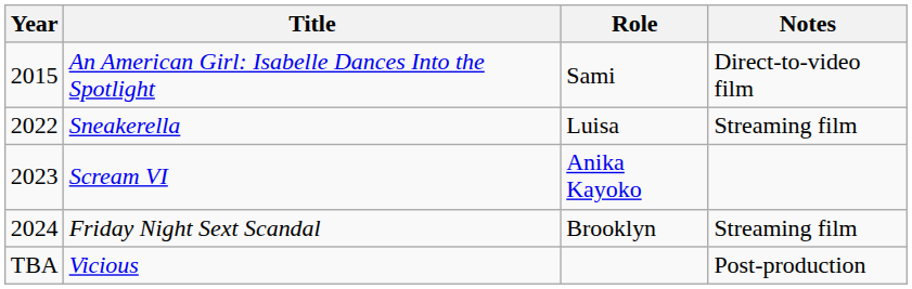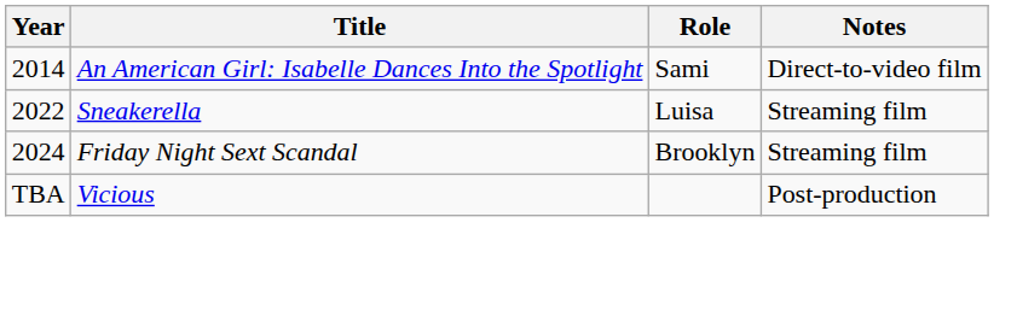 <table class="wikitable sortable">
 <tr>
 <th>Year</th>
 <th>Title</th>
 <th>Role</th>
 <th class="unsortable">Notes</th>
 </tr>
 <tr>
-<td>2015</td>
+<td>2014</td>
 <td><em><a href='#'>An American Girl: Isabelle Dances Into the Spotlight</a></em></td>
 <td>Sami</td>
 <td>Direct-to-video film</td>
 </tr>
 <tr>
 <td>2022</td>
 <td><em><a href='#'>Sneakerella</a></em></td>
 <td>Luisa</td>
 <td>Streaming film</td>
-</tr>
-<tr>
-<td>2023</td>
-<td><em><a href='#'>Scream VI</a></em></td>
-<td><a href='#'>Anika Kayoko</a></td>
-<td></td>
 </tr>
 <tr>
 <td>2024</td>
 <td><em>Friday Night Sext Scandal</em></td>
 <td>Brooklyn</td>
 <td>Streaming film</td>
 </tr>
 <tr>
 <td>TBA</td>
 <td><em><a href='#'>Vicious</a></em></td>
 <td></td>
 <td>Post-production</td>
 </tr>
 </table>
